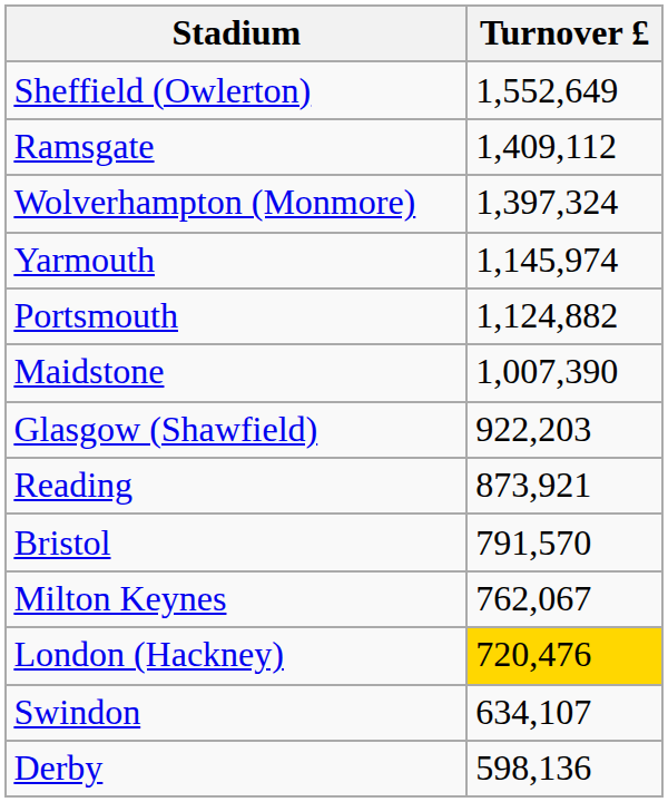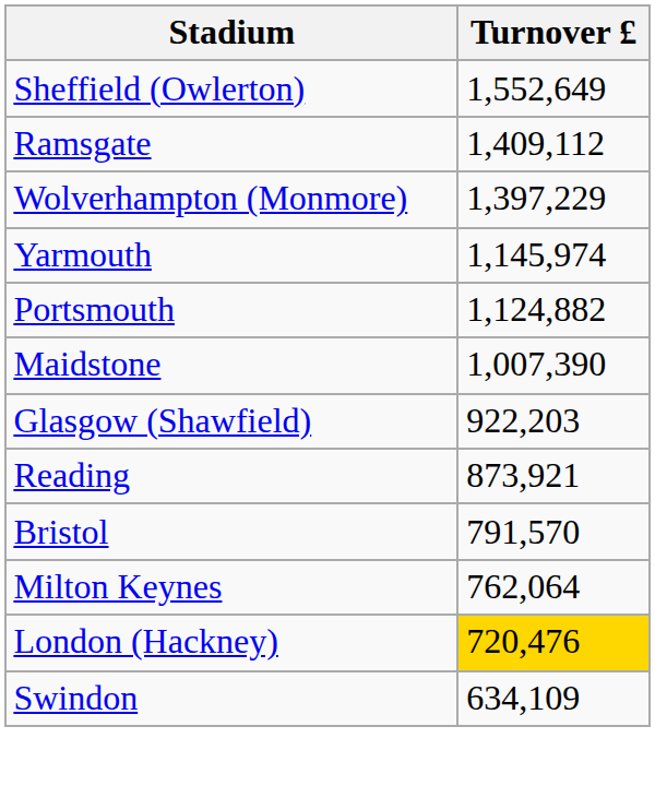 <table class="wikitable">
 <tr>
 <th width=200>Stadium</th>
 <th width=80>Turnover £</th>
 </tr>
 <tr>
 <td><a href='#'>Sheffield (Owlerton)</a></td>
 <td>1,552,649</td>
 </tr>
 <tr>
 <td><a href='#'>Ramsgate</a></td>
 <td>1,409,112</td>
 </tr>
 <tr>
 <td><a href='#'>Wolverhampton (Monmore)</a></td>
-<td>1,397,324</td>
+<td>1,397,229</td>
 </tr>
 <tr>
 <td><a href='#'>Yarmouth</a></td>
 <td>1,145,974</td>
 </tr>
 <tr>
 <td><a href='#'>Portsmouth</a></td>
 <td>1,124,882</td>
 </tr>
 <tr>
 <td><a href='#'>Maidstone</a></td>
 <td>1,007,390</td>
 </tr>
 <tr>
 <td><a href='#'>Glasgow (Shawfield)</a></td>
 <td>922,203</td>
 </tr>
 <tr>
 <td><a href='#'>Reading</a></td>
 <td>873,921</td>
 </tr>
 <tr>
 <td><a href='#'>Bristol</a></td>
 <td>791,570</td>
 </tr>
 <tr>
 <td><a href='#'>Milton Keynes</a></td>
-<td>762,067</td>
+<td>762,064</td>
 </tr>
 <tr>
 <td><a href='#'>London (Hackney)</a></td>
 <td style="background: gold;">720,476</td>
 </tr>
 <tr>
 <td><a href='#'>Swindon</a></td>
-<td>634,107</td>
-</tr>
-<tr>
-<td><a href='#'>Derby</a></td>
-<td>598,136</td>
+<td>634,109</td>
 </tr>
 </table>
